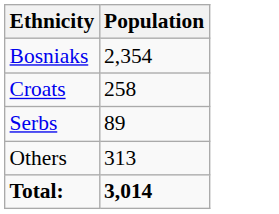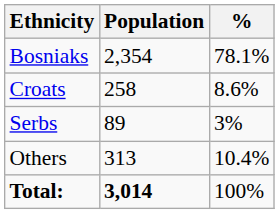 <table class="wikitable sortable" border="1">
 <tr>
 <th>Ethnicity</th>
 <th>Population</th>
+<th>%</th>
 </tr>
 <tr>
 <td><a href='#'>Bosniaks</a></td>
 <td>2,354</td>
+<td>78.1%</td>
 </tr>
 <tr>
 <td><a href='#'>Croats</a></td>
 <td>258</td>
+<td>8.6%</td>
 </tr>
 <tr>
 <td><a href='#'>Serbs</a></td>
 <td>89</td>
+<td>3%</td>
 </tr>
 <tr>
 <td>Others</td>
 <td>313</td>
+<td>10.4%</td>
 </tr>
 <tr>
 <td><strong>Total:</strong></td>
 <td><strong>3,014</strong></td>
+<td>100%</td>
 </tr>
 </table>
